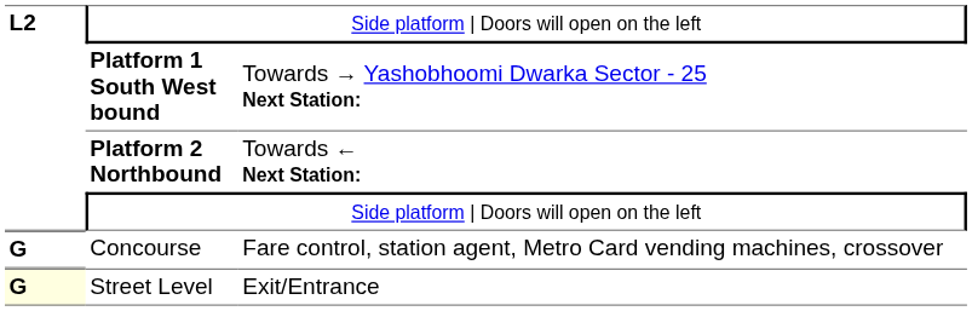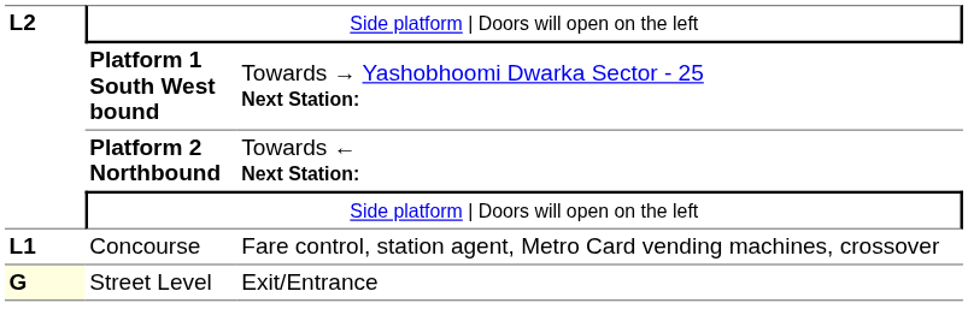 <table table border=0 cellspacing=0 cellpadding=3>
 <tr>
 <td style="border-top:solid 1px grey;border-bottom:solid 1px grey;" width=50 rowspan=4 valign=top><strong>L2</strong></td>
 <td style="border-top:solid 1px grey;border-right:solid 2px black;border-left:solid 2px black;border-bottom:solid 2px black;text-align:center;" colspan=2><small><a href='#'>Side platform</a> | Doors will open on the left </small></td>
 </tr>
 <tr>
 <td style="border-bottom:solid 1px grey;" width=100><span><strong>Platform 1</strong><br><strong>South West bound</strong></span></td>
 <td style="border-bottom:solid 1px grey;" width=500>Towards → <a href='#'>Yashobhoomi Dwarka Sector - 25</a><br><small><strong>Next Station:</strong> </small></td>
 </tr>
 <tr>
 <td><span><strong>Platform 2</strong><br><strong>Northbound</strong></span></td>
 <td><span></span>Towards ← <br><small><strong>Next Station:</strong> </small></td>
 </tr>
 <tr>
 <td style="border-top:solid 2px black;border-right:solid 2px black;border-left:solid 2px black;border-bottom:solid 1px grey;text-align:center;" colspan=2><small><a href='#'>Side platform</a> | Doors will open on the left </small></td>
 </tr>
 <tr>
-<td style="border-bottom:solid 1px grey;border-top:solid 1px grey;" width=50 valign=top><strong>G</strong></td>
+<td valign=top><strong>L1</strong></td>
 <td valign=top>Concourse</td>
 <td valign=top>Fare control, station agent, Metro Card vending machines, crossover</td>
 </tr>
 <tr>
 <td style="background: lightyellow; border-bottom:solid 1px grey;border-top:solid 1px grey;" width=50 valign=top><strong>G</strong></td>
 <td style="border-top:solid 1px grey;border-bottom:solid 1px grey;" width=100 valign=top>Street Level</td>
 <td style="border-top:solid 1px grey;border-bottom:solid 1px grey;" width=500 valign=top>Exit/Entrance</td>
 </tr>
 </table>
